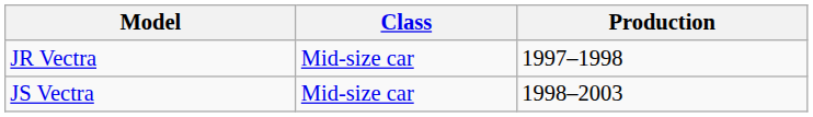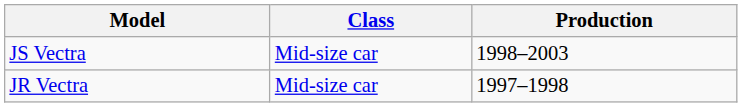 <table class="wikitable">
 <tr>
 <th style="width:200px;">Model</th>
 <th style="width:150px;"><a href='#'>Class</a></th>
 <th style="width:200px;">Production</th>
 </tr>
 <tr>
+<td valign="top"><a href='#'>JS Vectra</a></td>
+<td valign="top"><a href='#'>Mid-size car</a></td>
+<td valign="top">1998–2003</td>
+</tr>
+<tr>
 <td valign="top"><a href='#'>JR Vectra</a></td>
 <td valign="top"><a href='#'>Mid-size car</a></td>
 <td valign="top">1997–1998</td>
 </tr>
-<tr>
-<td valign="top"><a href='#'>JS Vectra</a></td>
-<td valign="top"><a href='#'>Mid-size car</a></td>
-<td valign="top">1998–2003</td>
-</tr>
 </table>
